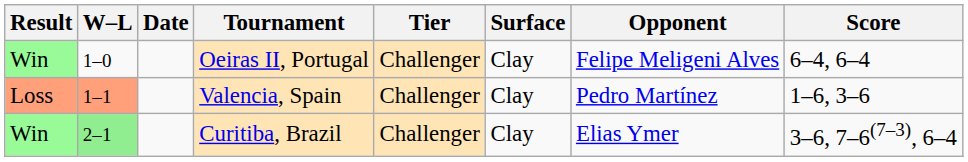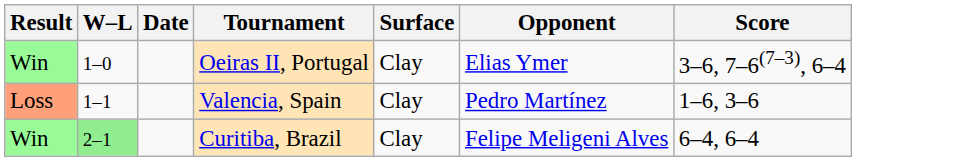 <table class="sortable wikitable">
 <tr>
 <th>Result</th>
 <th class="unsortable">W–L</th>
 <th>Date</th>
 <th>Tournament</th>
-<th>Tier</th>
 <th>Surface</th>
 <th>Opponent</th>
 <th class="unsortable">Score</th>
 </tr>
 <tr>
 <td bgcolor=98FB98>Win</td>
 <td><small>1–0</small></td>
 <td><a href='#'></a></td>
 <td style="background:moccasin;"><a href='#'>Oeiras II</a>, Portugal</td>
-<td style="background:moccasin;">Challenger</td>
 <td>Clay</td>
-<td> <a href='#'>Felipe Meligeni Alves</a></td>
-<td>6–4, 6–4</td>
+<td> <a href='#'>Elias Ymer</a></td>
+<td>3–6, 7–6<sup>(7–3)</sup>, 6–4</td>
 </tr>
 <tr>
 <td bgcolor=FFA07A>Loss</td>
-<td style="background: lightsalmon;"><small>1–1</small></td>
+<td><small>1–1</small></td>
 <td><a href='#'></a></td>
 <td style="background:moccasin;"><a href='#'>Valencia</a>, Spain</td>
-<td style="background:moccasin;">Challenger</td>
 <td>Clay</td>
 <td> <a href='#'>Pedro Martínez</a></td>
 <td>1–6, 3–6</td>
 </tr>
 <tr>
 <td bgcolor=98FB98>Win</td>
 <td style="background: lightgreen;"><small>2–1</small></td>
 <td><a href='#'></a></td>
 <td style="background:moccasin;"><a href='#'>Curitiba</a>, Brazil</td>
-<td style="background:moccasin;">Challenger</td>
 <td>Clay</td>
-<td> <a href='#'>Elias Ymer</a></td>
-<td>3–6, 7–6<sup>(7–3)</sup>, 6–4</td>
+<td> <a href='#'>Felipe Meligeni Alves</a></td>
+<td>6–4, 6–4</td>
 </tr>
 </table>
